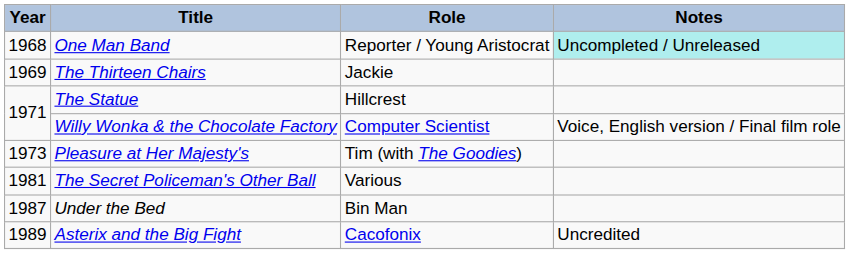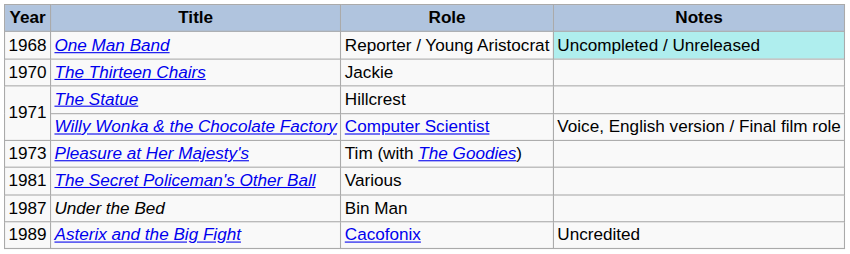 <table class="wikitable" ;>
 <tr style="text-align:center;">
 <th style="background:#B0C4DE;">Year</th>
 <th style="background:#B0C4DE;">Title</th>
 <th style="background:#B0C4DE;">Role</th>
 <th style="background:#B0C4DE;">Notes</th>
 </tr>
 <tr>
 <td>1968</td>
 <td><em><a href='#'>One Man Band</a></em></td>
 <td>Reporter / Young Aristocrat</td>
 <td style="background: paleturquoise;">Uncompleted / Unreleased</td>
 </tr>
 <tr>
-<td>1969</td>
+<td>1970</td>
 <td><em><a href='#'>The Thirteen Chairs</a></em></td>
 <td>Jackie</td>
 <td></td>
 </tr>
 <tr>
 <td rowspan=2>1971</td>
 <td><em><a href='#'>The Statue</a></em></td>
 <td>Hillcrest</td>
 <td></td>
 </tr>
 <tr>
 <td><em><a href='#'>Willy Wonka & the Chocolate Factory</a></em></td>
 <td><a href='#'>Computer Scientist</a></td>
 <td>Voice, English version / Final film role</td>
 </tr>
 <tr>
 <td>1973</td>
 <td><em><a href='#'>Pleasure at Her Majesty's</a></em></td>
 <td>Tim (with <em><a href='#'>The Goodies</a></em>)</td>
 <td></td>
 </tr>
 <tr>
 <td>1981</td>
 <td><em><a href='#'>The Secret Policeman's Other Ball</a></em></td>
 <td>Various</td>
 <td></td>
 </tr>
 <tr>
 <td>1987</td>
 <td><em>Under the Bed</em></td>
 <td>Bin Man</td>
 <td></td>
 </tr>
 <tr>
 <td>1989</td>
 <td><em><a href='#'>Asterix and the Big Fight</a></em></td>
 <td><a href='#'>Cacofonix</a></td>
 <td>Uncredited</td>
 </tr>
 <tr>
 </tr>
 </table>
